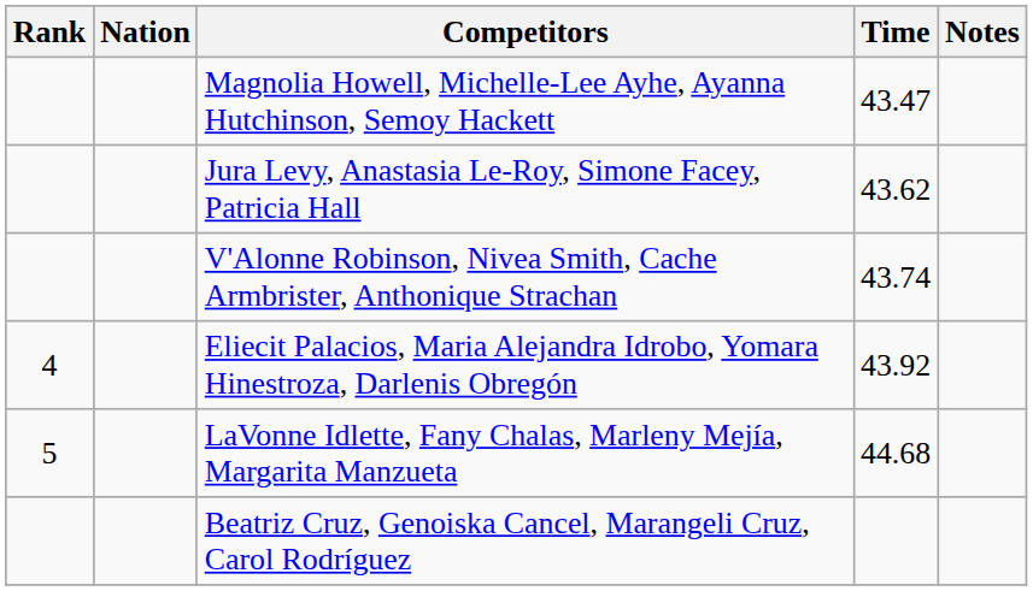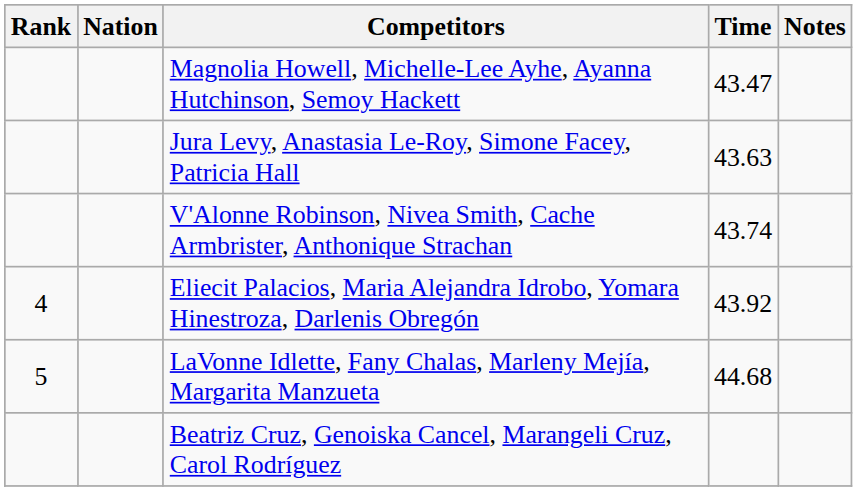 <table class="wikitable sortable" width=80% style="text-align:center; font-size:95%">
 <tr>
 <th>Rank</th>
 <th>Nation</th>
 <th>Competitors</th>
 <th>Time</th>
 <th>Notes</th>
 </tr>
 <tr>
 <td></td>
 <td align=left></td>
 <td align=left><a href='#'>Magnolia Howell</a>, <a href='#'>Michelle-Lee Ayhe</a>, <a href='#'>Ayanna Hutchinson</a>, <a href='#'>Semoy Hackett</a></td>
 <td>43.47</td>
 <td></td>
 </tr>
 <tr>
 <td></td>
 <td align=left></td>
 <td align=left><a href='#'>Jura Levy</a>, <a href='#'>Anastasia Le-Roy</a>, <a href='#'>Simone Facey</a>, <a href='#'>Patricia Hall</a></td>
-<td>43.62</td>
+<td>43.63</td>
 <td></td>
 </tr>
 <tr>
 <td></td>
 <td align=left></td>
 <td align=left><a href='#'>V'Alonne Robinson</a>, <a href='#'>Nivea Smith</a>, <a href='#'>Cache Armbrister</a>, <a href='#'>Anthonique Strachan</a></td>
 <td>43.74</td>
 <td></td>
 </tr>
 <tr>
 <td>4</td>
 <td align=left></td>
 <td align=left><a href='#'>Eliecit Palacios</a>, <a href='#'>Maria Alejandra Idrobo</a>, <a href='#'>Yomara Hinestroza</a>, <a href='#'>Darlenis Obregón</a></td>
 <td>43.92</td>
 <td></td>
 </tr>
 <tr>
 <td>5</td>
 <td align=left></td>
 <td align=left><a href='#'>LaVonne Idlette</a>, <a href='#'>Fany Chalas</a>, <a href='#'>Marleny Mejía</a>, <a href='#'>Margarita Manzueta</a></td>
 <td>44.68</td>
 <td></td>
 </tr>
 <tr>
 <td></td>
 <td align=left></td>
 <td align=left><a href='#'>Beatriz Cruz</a>, <a href='#'>Genoiska Cancel</a>, <a href='#'>Marangeli Cruz</a>, <a href='#'>Carol Rodríguez</a></td>
 <td></td>
 <td></td>
 </tr>
 </table>
